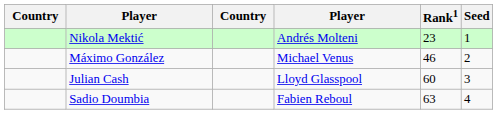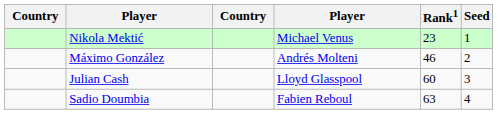 <table class="sortable wikitable">
 <tr>
 <th width="70">Country</th>
 <th width="175">Player</th>
 <th width="70">Country</th>
 <th width="175">Player</th>
 <th>Rank<sup>1</sup></th>
 <th>Seed</th>
 </tr>
 <tr style="background:#cfc;">
 <td></td>
 <td><a href='#'>Nikola Mektić</a></td>
 <td></td>
-<td><a href='#'>Andrés Molteni</a></td>
+<td><a href='#'>Michael Venus</a></td>
 <td>23</td>
 <td>1</td>
 </tr>
 <tr>
 <td></td>
 <td><a href='#'>Máximo González</a></td>
 <td></td>
-<td><a href='#'>Michael Venus</a></td>
+<td><a href='#'>Andrés Molteni</a></td>
 <td>46</td>
 <td>2</td>
 </tr>
 <tr>
 <td></td>
 <td><a href='#'>Julian Cash</a></td>
 <td></td>
 <td><a href='#'>Lloyd Glasspool</a></td>
 <td>60</td>
 <td>3</td>
 </tr>
 <tr>
 <td></td>
 <td><a href='#'>Sadio Doumbia</a></td>
 <td></td>
 <td><a href='#'>Fabien Reboul</a></td>
 <td>63</td>
 <td>4</td>
 </tr>
 </table>
